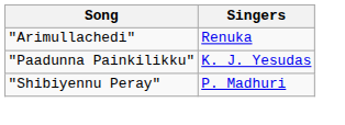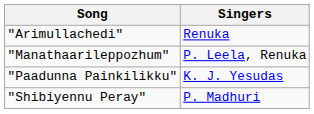 <table class="wikitable" style="font-size:95%;">
 <tr>
 <th>Song</th>
 <th>Singers</th>
 </tr>
 <tr>
 <td>"Arimullachedi"</td>
 <td><a href='#'>Renuka</a></td>
 </tr>
 <tr>
+<td>"Manathaarileppozhum"</td>
+<td><a href='#'>P. Leela</a>, Renuka</td>
+</tr>
+<tr>
 <td>"Paadunna Painkilikku"</td>
 <td><a href='#'>K. J. Yesudas</a></td>
 </tr>
 <tr>
 <td>"Shibiyennu Peray"</td>
 <td><a href='#'>P. Madhuri</a></td>
 </tr>
 </table>
